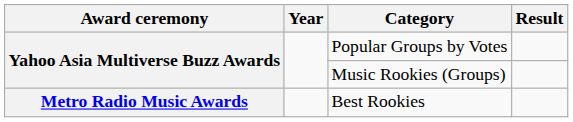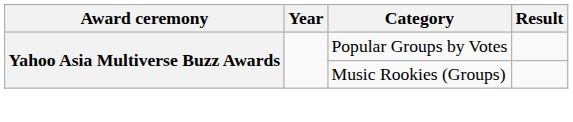 <table class="wikitable plainrowheaders">
 <tr>
 <th scope="col">Award ceremony</th>
 <th scope="col">Year</th>
 <th scope="col">Category</th>
 <th scope="col">Result</th>
 </tr>
 <tr>
 <th scope="row" rowspan=2>Yahoo Asia Multiverse Buzz Awards</th>
 <td rowspan=2></td>
 <td>Popular Groups by Votes</td>
 <td></td>
 </tr>
 <tr>
 <td>Music Rookies (Groups)</td>
 <td></td>
 </tr>
-<tr>
-<th scope="row"><a href='#'>Metro Radio Music Awards</a></th>
-<td></td>
-<td>Best Rookies</td>
-<td></td>
-</tr>
 </table>
